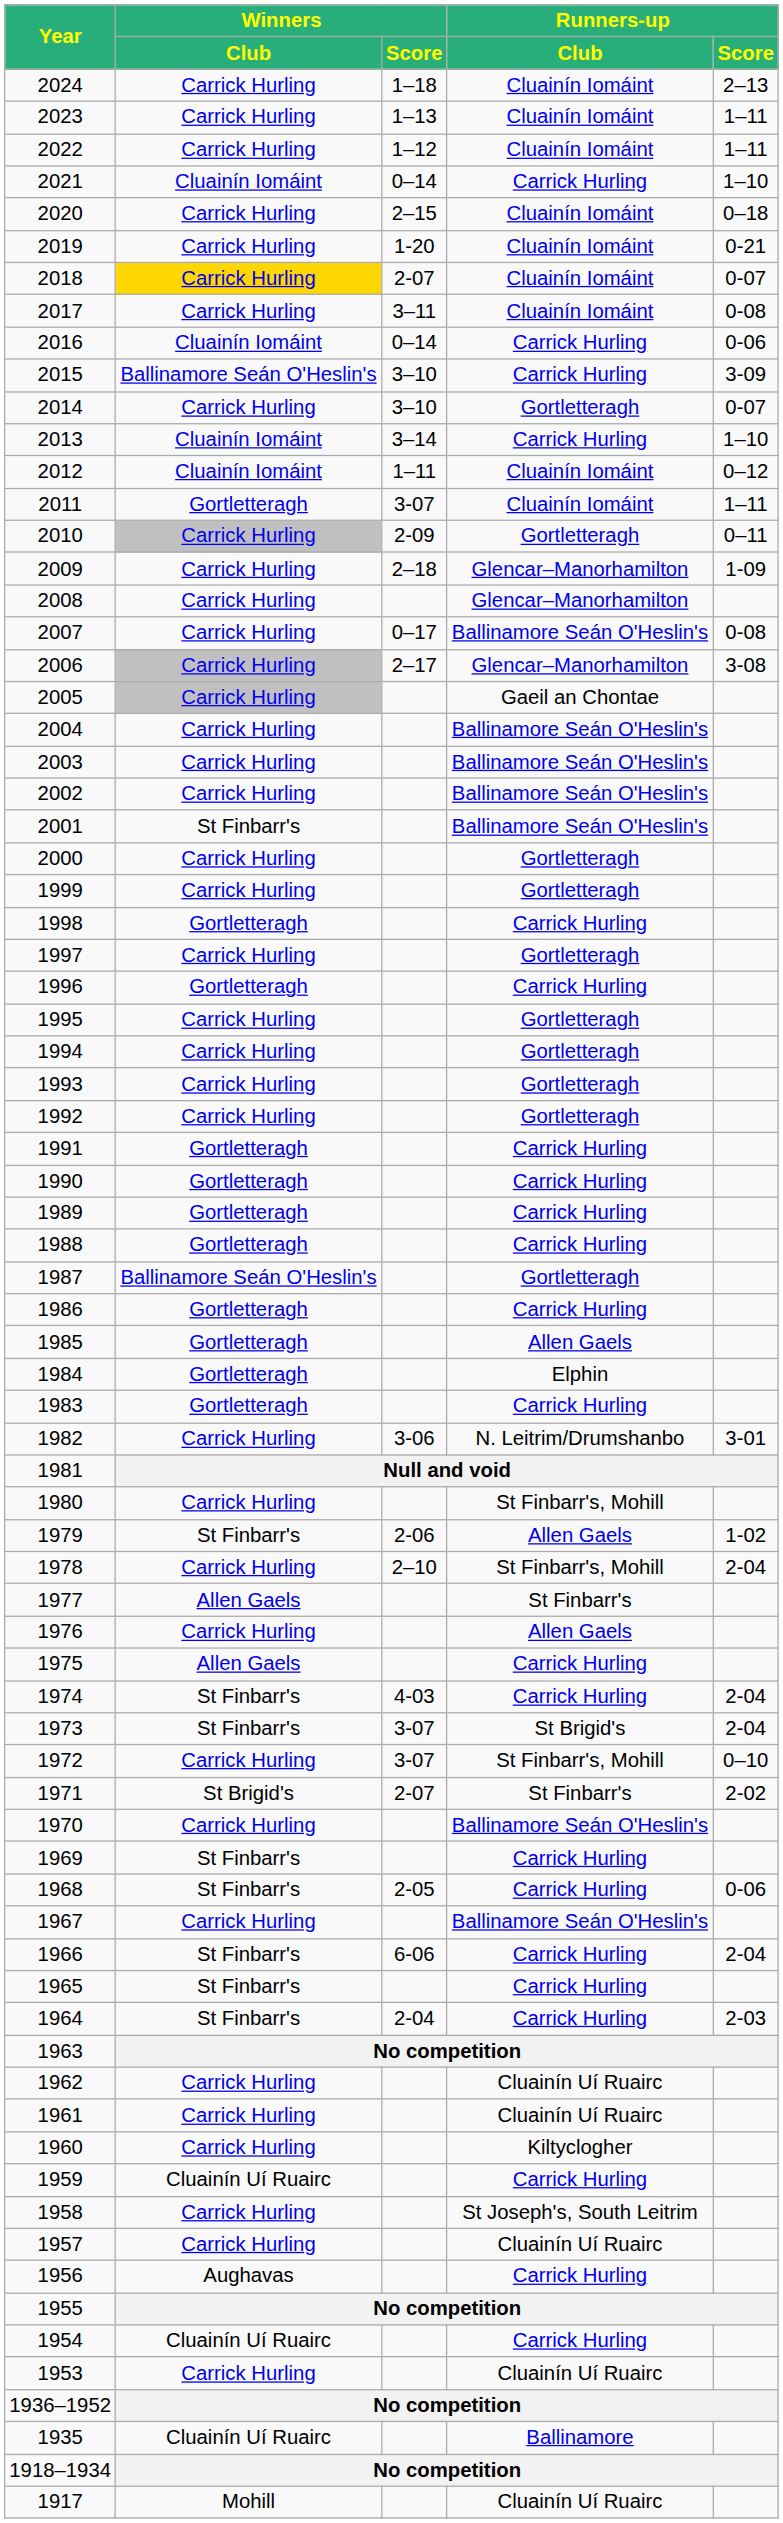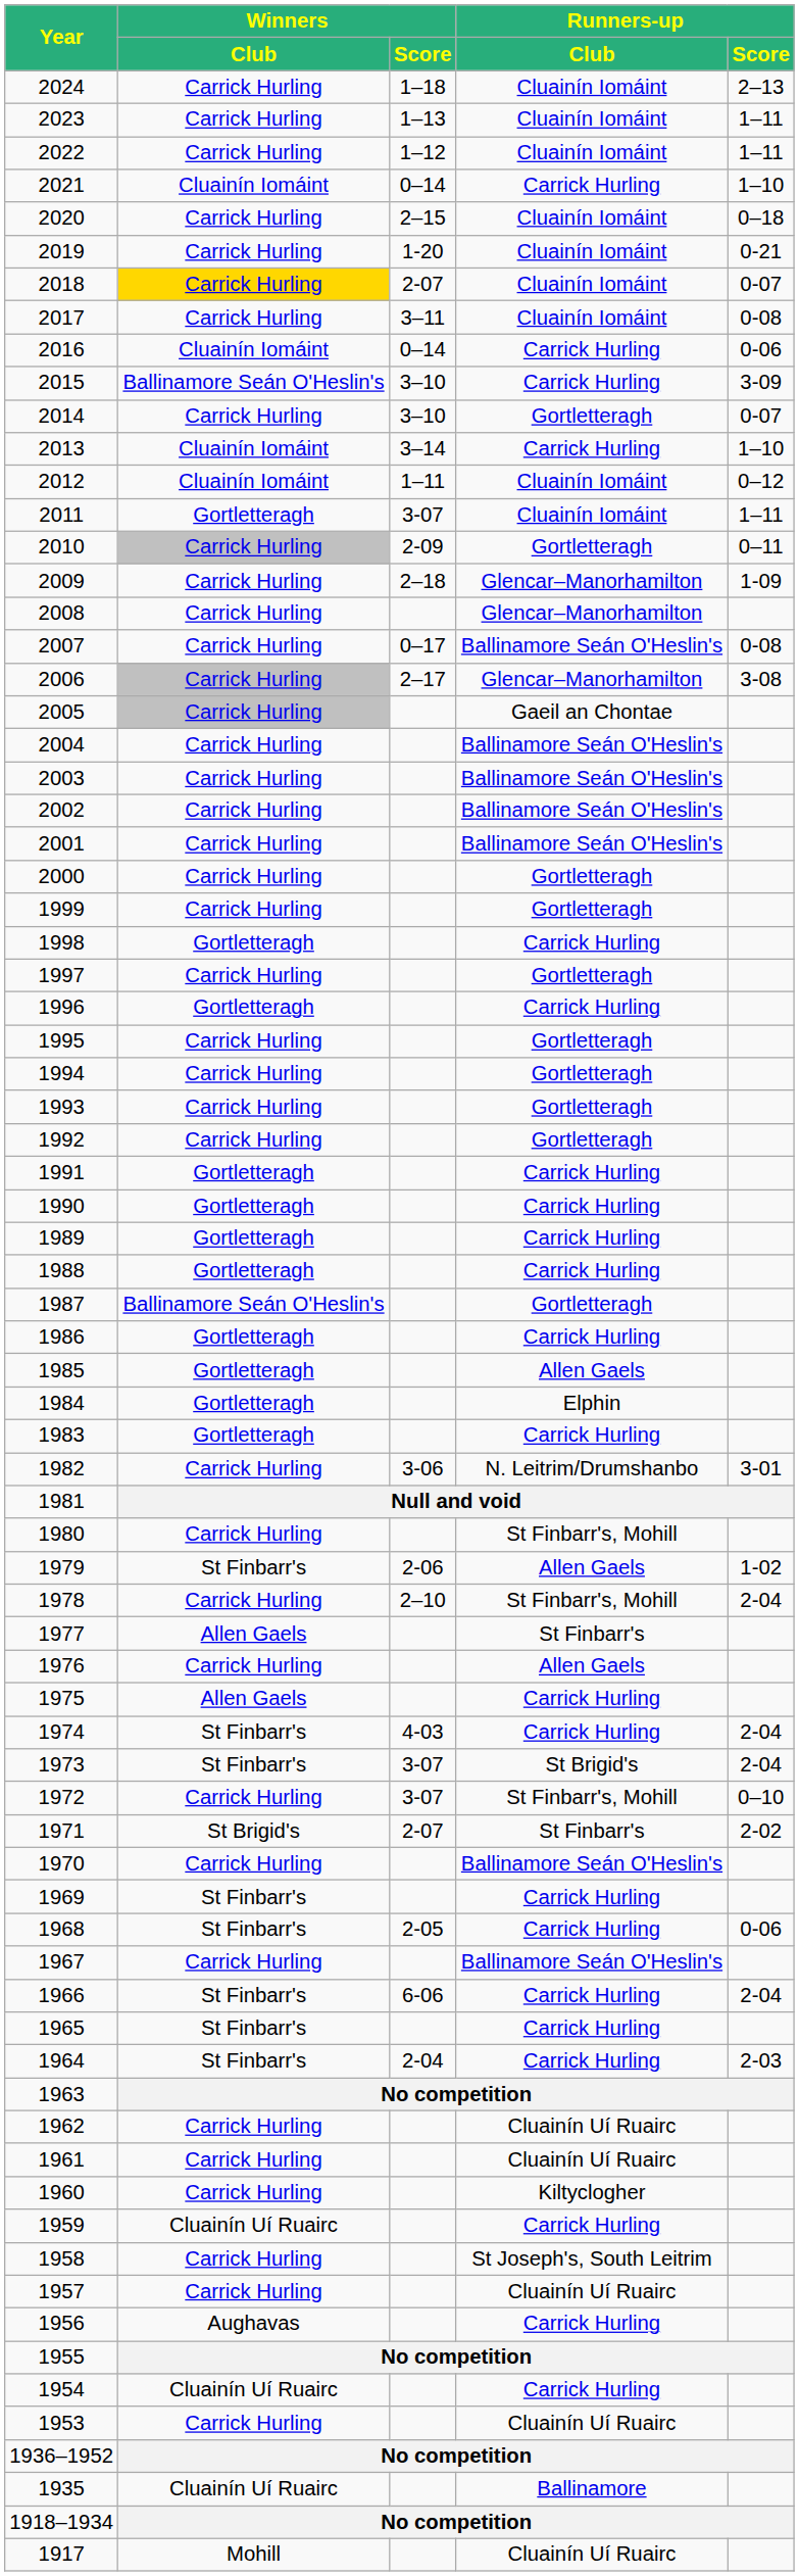 <table class="wikitable sortable" style="text-align:center;">
 <tr>
 <th rowspan="2" style="background:#28AE7B;color:yellow">Year</th>
 <th colspan="2" style="background:#28AE7B;color:yellow">Winners</th>
 <th colspan="2" style="background:#28AE7B;color:yellow">Runners-up</th>
 </tr>
 <tr>
 <th style="background:#28AE7B;color:yellow">Club</th>
 <th style="background:#28AE7B;color:yellow">Score</th>
 <th style="background:#28AE7B;color:yellow">Club</th>
 <th style="background:#28AE7B;color:yellow">Score</th>
 </tr>
 <tr>
 <td>2024</td>
 <td><a href='#'>Carrick Hurling</a></td>
 <td>1–18</td>
 <td><a href='#'>Cluainín Iomáint</a></td>
 <td>2–13</td>
 </tr>
 <tr>
 <td>2023</td>
 <td><a href='#'>Carrick Hurling</a></td>
 <td>1–13</td>
 <td><a href='#'>Cluainín Iomáint</a></td>
 <td>1–11</td>
 </tr>
 <tr>
 <td>2022</td>
 <td><a href='#'>Carrick Hurling</a></td>
 <td>1–12</td>
 <td><a href='#'>Cluainín Iomáint</a></td>
 <td>1–11</td>
 </tr>
 <tr>
 <td>2021</td>
 <td><a href='#'>Cluainín Iomáint</a></td>
 <td>0–14</td>
 <td><a href='#'>Carrick Hurling</a></td>
 <td>1–10</td>
 </tr>
 <tr>
 <td>2020</td>
 <td><a href='#'>Carrick Hurling</a></td>
 <td>2–15</td>
 <td><a href='#'>Cluainín Iomáint</a></td>
 <td>0–18</td>
 </tr>
 <tr>
 <td>2019</td>
 <td><a href='#'>Carrick Hurling</a></td>
 <td>1-20</td>
 <td><a href='#'>Cluainín Iomáint</a></td>
 <td>0-21</td>
 </tr>
 <tr>
 <td>2018</td>
 <td bgcolor="gold"><a href='#'>Carrick Hurling</a></td>
 <td>2-07</td>
 <td><a href='#'>Cluainín Iomáint</a></td>
 <td>0-07</td>
 </tr>
 <tr>
 <td>2017</td>
 <td><a href='#'>Carrick Hurling</a></td>
 <td>3–11</td>
 <td><a href='#'>Cluainín Iomáint</a></td>
 <td>0-08</td>
 </tr>
 <tr>
 <td>2016</td>
 <td><a href='#'>Cluainín Iomáint</a></td>
 <td>0–14</td>
 <td><a href='#'>Carrick Hurling</a></td>
 <td>0-06</td>
 </tr>
 <tr>
 <td>2015</td>
 <td><a href='#'>Ballinamore Seán O'Heslin's</a></td>
 <td>3–10</td>
 <td><a href='#'>Carrick Hurling</a></td>
 <td>3-09</td>
 </tr>
 <tr>
 <td>2014</td>
 <td><a href='#'>Carrick Hurling</a></td>
 <td>3–10</td>
 <td><a href='#'>Gortletteragh</a></td>
 <td>0-07</td>
 </tr>
 <tr>
 <td>2013</td>
 <td><a href='#'>Cluainín Iomáint</a></td>
 <td>3–14</td>
 <td><a href='#'>Carrick Hurling</a></td>
 <td>1–10</td>
 </tr>
 <tr>
 <td>2012</td>
 <td><a href='#'>Cluainín Iomáint</a></td>
 <td>1–11</td>
 <td><a href='#'>Cluainín Iomáint</a></td>
 <td>0–12</td>
 </tr>
 <tr>
 <td>2011</td>
 <td><a href='#'>Gortletteragh</a></td>
 <td>3-07</td>
 <td><a href='#'>Cluainín Iomáint</a></td>
 <td>1–11</td>
 </tr>
 <tr>
 <td>2010</td>
 <td bgcolor="silver"><a href='#'>Carrick Hurling</a></td>
 <td>2-09</td>
 <td><a href='#'>Gortletteragh</a></td>
 <td>0–11</td>
 </tr>
 <tr>
 <td>2009</td>
 <td><a href='#'>Carrick Hurling</a></td>
 <td>2–18</td>
 <td><a href='#'>Glencar–Manorhamilton</a></td>
 <td>1-09</td>
 </tr>
 <tr>
 <td>2008</td>
 <td><a href='#'>Carrick Hurling</a></td>
 <td></td>
 <td><a href='#'>Glencar–Manorhamilton</a></td>
 <td></td>
 </tr>
 <tr>
 <td>2007</td>
 <td><a href='#'>Carrick Hurling</a></td>
 <td>0–17</td>
 <td><a href='#'>Ballinamore Seán O'Heslin's</a></td>
 <td>0-08</td>
 </tr>
 <tr>
 <td>2006</td>
 <td bgcolor="silver"><a href='#'>Carrick Hurling</a></td>
 <td>2–17</td>
 <td><a href='#'>Glencar–Manorhamilton</a></td>
 <td>3-08</td>
 </tr>
 <tr>
 <td>2005</td>
 <td bgcolor="silver"><a href='#'>Carrick Hurling</a></td>
 <td></td>
 <td>Gaeil an Chontae</td>
 <td></td>
 </tr>
 <tr>
 <td>2004</td>
 <td><a href='#'>Carrick Hurling</a></td>
 <td></td>
 <td><a href='#'>Ballinamore Seán O'Heslin's</a></td>
 <td></td>
 </tr>
 <tr>
 <td>2003</td>
 <td><a href='#'>Carrick Hurling</a></td>
 <td></td>
 <td><a href='#'>Ballinamore Seán O'Heslin's</a></td>
 <td></td>
 </tr>
 <tr>
 <td>2002</td>
 <td><a href='#'>Carrick Hurling</a></td>
 <td></td>
 <td><a href='#'>Ballinamore Seán O'Heslin's</a></td>
 <td></td>
 </tr>
 <tr>
 <td>2001</td>
-<td>St Finbarr's</td>
+<td><a href='#'>Carrick Hurling</a></td>
 <td></td>
 <td><a href='#'>Ballinamore Seán O'Heslin's</a></td>
 <td></td>
 </tr>
 <tr>
 <td>2000</td>
 <td><a href='#'>Carrick Hurling</a></td>
 <td></td>
 <td><a href='#'>Gortletteragh</a></td>
 <td></td>
 </tr>
 <tr>
 <td>1999</td>
 <td><a href='#'>Carrick Hurling</a></td>
 <td></td>
 <td><a href='#'>Gortletteragh</a></td>
 <td></td>
 </tr>
 <tr>
 <td>1998</td>
 <td><a href='#'>Gortletteragh</a></td>
 <td></td>
 <td><a href='#'>Carrick Hurling</a></td>
 <td></td>
 </tr>
 <tr>
 <td>1997</td>
 <td><a href='#'>Carrick Hurling</a></td>
 <td></td>
 <td><a href='#'>Gortletteragh</a></td>
 <td></td>
 </tr>
 <tr>
 <td>1996</td>
 <td><a href='#'>Gortletteragh</a></td>
 <td></td>
 <td><a href='#'>Carrick Hurling</a></td>
 <td></td>
 </tr>
 <tr>
 <td>1995</td>
 <td><a href='#'>Carrick Hurling</a></td>
 <td></td>
 <td><a href='#'>Gortletteragh</a></td>
 <td></td>
 </tr>
 <tr>
 <td>1994</td>
 <td><a href='#'>Carrick Hurling</a></td>
 <td></td>
 <td><a href='#'>Gortletteragh</a></td>
 <td></td>
 </tr>
 <tr>
 <td>1993</td>
 <td><a href='#'>Carrick Hurling</a></td>
 <td></td>
 <td><a href='#'>Gortletteragh</a></td>
 <td></td>
 </tr>
 <tr>
 <td>1992</td>
 <td><a href='#'>Carrick Hurling</a></td>
 <td></td>
 <td><a href='#'>Gortletteragh</a></td>
 <td></td>
 </tr>
 <tr>
 <td>1991</td>
 <td><a href='#'>Gortletteragh</a></td>
 <td></td>
 <td><a href='#'>Carrick Hurling</a></td>
 <td></td>
 </tr>
 <tr>
 <td>1990</td>
 <td><a href='#'>Gortletteragh</a></td>
 <td></td>
 <td><a href='#'>Carrick Hurling</a></td>
 <td></td>
 </tr>
 <tr>
 <td>1989</td>
 <td><a href='#'>Gortletteragh</a></td>
 <td></td>
 <td><a href='#'>Carrick Hurling</a></td>
 <td></td>
 </tr>
 <tr>
 <td>1988</td>
 <td><a href='#'>Gortletteragh</a></td>
 <td></td>
 <td><a href='#'>Carrick Hurling</a></td>
 <td></td>
 </tr>
 <tr>
 <td>1987</td>
 <td><a href='#'>Ballinamore Seán O'Heslin's</a></td>
 <td></td>
 <td><a href='#'>Gortletteragh</a></td>
 <td></td>
 </tr>
 <tr>
 <td>1986</td>
 <td><a href='#'>Gortletteragh</a></td>
 <td></td>
 <td><a href='#'>Carrick Hurling</a></td>
 <td></td>
 </tr>
 <tr>
 <td>1985</td>
 <td><a href='#'>Gortletteragh</a></td>
 <td></td>
 <td><a href='#'>Allen Gaels</a></td>
 <td></td>
 </tr>
 <tr>
 <td>1984</td>
 <td><a href='#'>Gortletteragh</a></td>
 <td></td>
 <td>Elphin</td>
 <td></td>
 </tr>
 <tr>
 <td>1983</td>
 <td><a href='#'>Gortletteragh</a></td>
 <td></td>
 <td><a href='#'>Carrick Hurling</a></td>
 <td></td>
 </tr>
 <tr>
 <td>1982 </td>
 <td><a href='#'>Carrick Hurling</a></td>
 <td>3-06</td>
 <td>N. Leitrim/Drumshanbo</td>
 <td>3-01</td>
 </tr>
 <tr>
 <td>1981</td>
 <th colspan="4" align="center">Null and void</th>
 </tr>
 <tr>
 <td>1980</td>
 <td><a href='#'>Carrick Hurling</a></td>
 <td></td>
 <td>St Finbarr's, Mohill</td>
 <td></td>
 </tr>
 <tr>
 <td>1979</td>
 <td>St Finbarr's</td>
 <td>2-06</td>
 <td><a href='#'>Allen Gaels</a></td>
 <td>1-02</td>
 </tr>
 <tr>
 <td>1978</td>
 <td><a href='#'>Carrick Hurling</a></td>
 <td>2–10</td>
 <td>St Finbarr's, Mohill</td>
 <td>2-04</td>
 </tr>
 <tr>
 <td>1977</td>
 <td><a href='#'>Allen Gaels</a></td>
 <td></td>
 <td>St Finbarr's</td>
 <td></td>
 </tr>
 <tr>
 <td>1976</td>
 <td><a href='#'>Carrick Hurling</a></td>
 <td></td>
 <td><a href='#'>Allen Gaels</a></td>
 <td></td>
 </tr>
 <tr>
 <td>1975</td>
 <td><a href='#'>Allen Gaels</a></td>
 <td></td>
 <td><a href='#'>Carrick Hurling</a></td>
 <td></td>
 </tr>
 <tr>
 <td>1974</td>
 <td>St Finbarr's</td>
 <td>4-03</td>
 <td><a href='#'>Carrick Hurling</a></td>
 <td>2-04</td>
 </tr>
 <tr>
 <td>1973</td>
 <td>St Finbarr's</td>
 <td>3-07</td>
 <td>St Brigid's</td>
 <td>2-04</td>
 </tr>
 <tr>
 <td>1972</td>
 <td><a href='#'>Carrick Hurling</a></td>
 <td>3-07</td>
 <td>St Finbarr's, Mohill</td>
 <td>0–10</td>
 </tr>
 <tr>
 <td>1971</td>
 <td>St Brigid's</td>
 <td>2-07</td>
 <td>St Finbarr's</td>
 <td>2-02</td>
 </tr>
 <tr>
 <td>1970</td>
 <td><a href='#'>Carrick Hurling</a></td>
 <td></td>
 <td><a href='#'>Ballinamore Seán O'Heslin's</a></td>
 <td></td>
 </tr>
 <tr>
 <td>1969</td>
 <td>St Finbarr's</td>
 <td></td>
 <td><a href='#'>Carrick Hurling</a></td>
 <td></td>
 </tr>
 <tr>
 <td>1968</td>
 <td>St Finbarr's</td>
 <td>2-05</td>
 <td><a href='#'>Carrick Hurling</a></td>
 <td>0-06</td>
 </tr>
 <tr>
 <td>1967</td>
 <td><a href='#'>Carrick Hurling</a></td>
 <td></td>
 <td><a href='#'>Ballinamore Seán O'Heslin's</a></td>
 <td></td>
 </tr>
 <tr>
 <td>1966</td>
 <td>St Finbarr's</td>
 <td>6-06</td>
 <td><a href='#'>Carrick Hurling</a></td>
 <td>2-04</td>
 </tr>
 <tr>
 <td>1965</td>
 <td>St Finbarr's</td>
 <td></td>
 <td><a href='#'>Carrick Hurling</a></td>
 <td></td>
 </tr>
 <tr>
 <td>1964</td>
 <td>St Finbarr's</td>
 <td>2-04</td>
 <td><a href='#'>Carrick Hurling</a></td>
 <td>2-03</td>
 </tr>
 <tr>
 <td>1963</td>
 <th colspan="4" align="center">No competition</th>
 </tr>
 <tr>
 <td>1962</td>
 <td><a href='#'>Carrick Hurling</a></td>
 <td></td>
 <td>Cluainín Uí Ruairc</td>
 <td></td>
 </tr>
 <tr>
 <td>1961</td>
 <td><a href='#'>Carrick Hurling</a></td>
 <td></td>
 <td>Cluainín Uí Ruairc</td>
 <td></td>
 </tr>
 <tr>
 <td>1960</td>
 <td><a href='#'>Carrick Hurling</a></td>
 <td></td>
 <td>Kiltyclogher</td>
 <td></td>
 </tr>
 <tr>
 <td>1959</td>
 <td>Cluainín Uí Ruairc</td>
 <td></td>
 <td><a href='#'>Carrick Hurling</a></td>
 <td></td>
 </tr>
 <tr>
 <td>1958</td>
 <td><a href='#'>Carrick Hurling</a></td>
 <td></td>
 <td>St Joseph's, South Leitrim</td>
 <td></td>
 </tr>
 <tr>
 <td>1957</td>
 <td><a href='#'>Carrick Hurling</a></td>
 <td></td>
 <td>Cluainín Uí Ruairc</td>
 <td></td>
 </tr>
 <tr>
 <td>1956</td>
 <td>Aughavas</td>
 <td></td>
 <td><a href='#'>Carrick Hurling</a></td>
 <td></td>
 </tr>
 <tr>
 <td>1955</td>
 <th colspan="4" align="center">No competition</th>
 </tr>
 <tr>
 <td>1954</td>
 <td>Cluainín Uí Ruairc</td>
 <td></td>
 <td><a href='#'>Carrick Hurling</a></td>
 <td></td>
 </tr>
 <tr>
 <td>1953</td>
 <td><a href='#'>Carrick Hurling</a></td>
 <td></td>
 <td>Cluainín Uí Ruairc</td>
 <td></td>
 </tr>
 <tr>
 <td>1936–1952</td>
 <th colspan="4" align="center">No competition</th>
 </tr>
 <tr>
 <td>1935</td>
 <td>Cluainín Uí Ruairc</td>
 <td></td>
 <td><a href='#'>Ballinamore</a></td>
 <td></td>
 </tr>
 <tr>
 <td>1918–1934</td>
 <th colspan="4" align="center">No competition</th>
 </tr>
 <tr>
 <td>1917</td>
 <td>Mohill</td>
 <td></td>
 <td>Cluainín Uí Ruairc</td>
 <td></td>
 </tr>
 </table>
